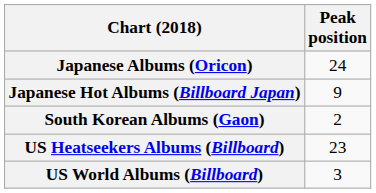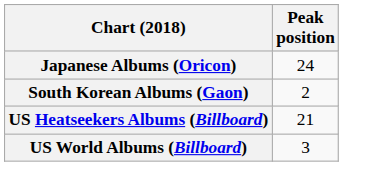 <table class="wikitable sortable plainrowheaders" style="text-align:center">
 <tr>
 <th scope="col">Chart (2018)</th>
 <th scope="col">Peak<br>position</th>
 </tr>
 <tr>
 <th scope="row">Japanese Albums (<a href='#'>Oricon</a>)</th>
 <td>24</td>
 </tr>
 <tr>
-<th scope="row">Japanese Hot Albums (<em><a href='#'>Billboard Japan</a></em>)</th>
-<td>9</td>
-</tr>
-<tr>
 <th scope="row">South Korean Albums (<a href='#'>Gaon</a>)</th>
 <td>2</td>
 </tr>
 <tr>
 <th scope="row">US <a href='#'>Heatseekers Albums</a> (<em><a href='#'>Billboard</a></em>)</th>
-<td>23</td>
+<td>21</td>
 </tr>
 <tr>
 <th scope="row">US World Albums (<em><a href='#'>Billboard</a></em>)</th>
 <td>3</td>
 </tr>
 </table>
